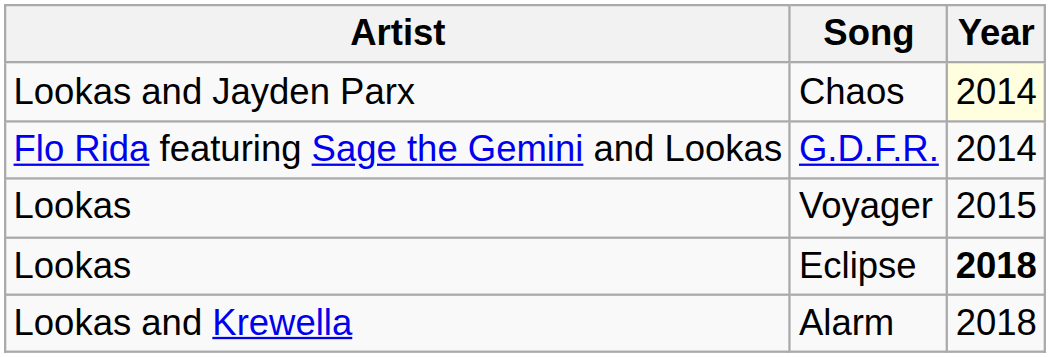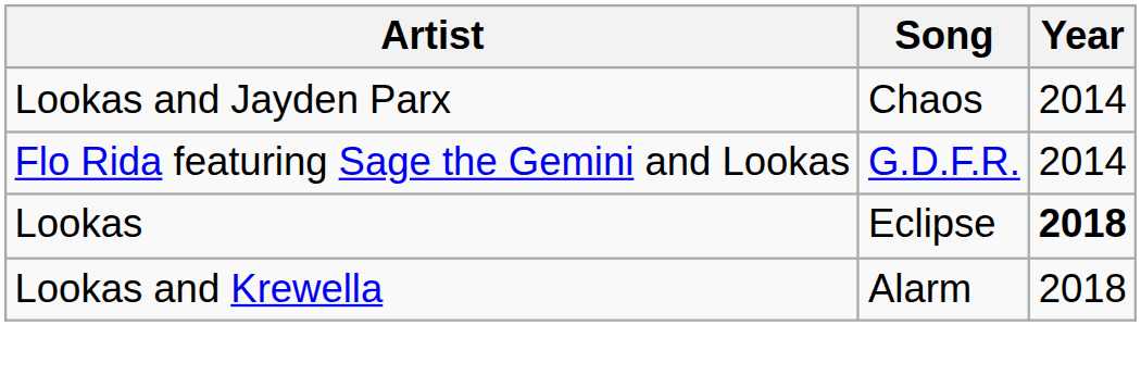 <table class="sortable wikitable">
 <tr>
 <th>Artist</th>
 <th>Song</th>
 <th>Year</th>
 </tr>
 <tr>
 <td>Lookas and Jayden Parx</td>
 <td>Chaos</td>
-<td style="background: lightyellow;">2014</td>
+<td>2014</td>
 </tr>
 <tr>
 <td><a href='#'>Flo Rida</a> featuring <a href='#'>Sage the Gemini</a> and Lookas</td>
 <td><a href='#'>G.D.F.R.</a></td>
 <td>2014</td>
-</tr>
-<tr>
-<td>Lookas</td>
-<td>Voyager</td>
-<td>2015</td>
 </tr>
 <tr>
 <td>Lookas</td>
 <td>Eclipse</td>
 <td><strong>2018</strong></td>
 </tr>
 <tr>
 <td>Lookas and <a href='#'>Krewella</a></td>
 <td>Alarm</td>
 <td>2018</td>
 </tr>
 </table>
